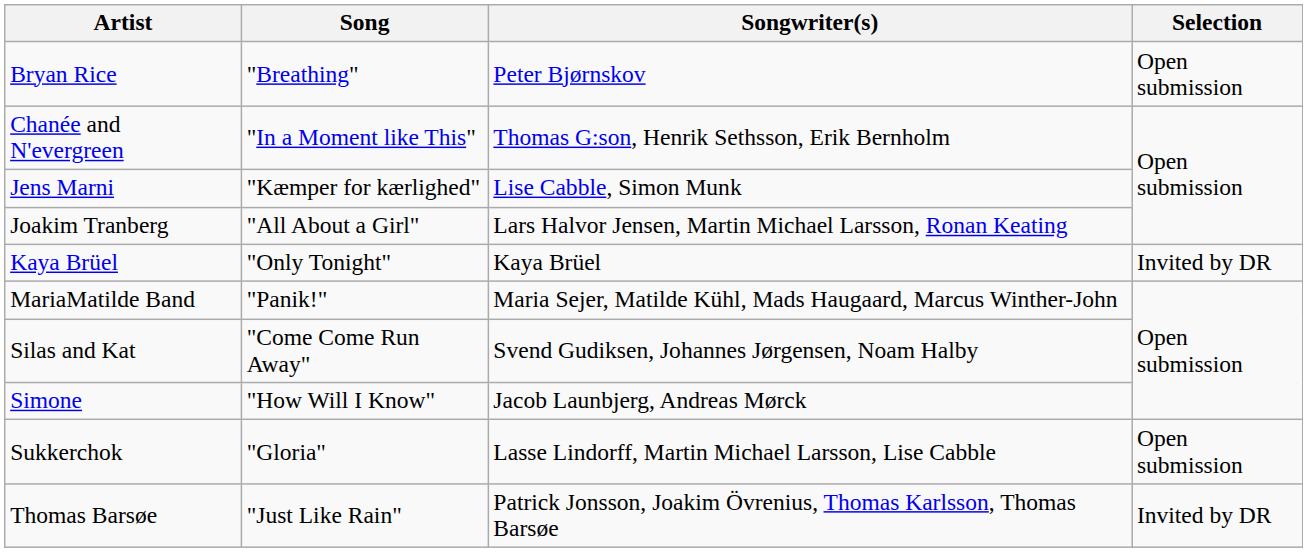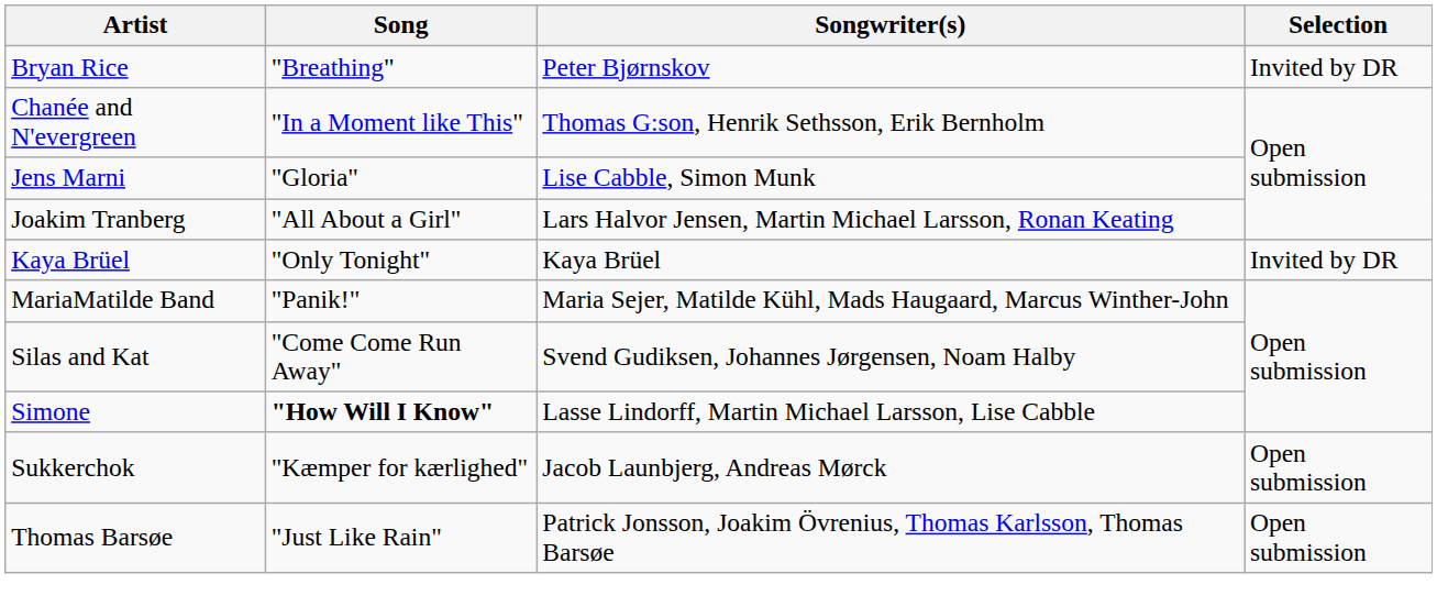 <table class="sortable wikitable" style="margin: 1em auto 1em auto; text-align:left">
 <tr>
 <th>Artist</th>
 <th>Song</th>
 <th>Songwriter(s)</th>
 <th>Selection</th>
 </tr>
 <tr>
 <td><a href='#'>Bryan Rice</a></td>
 <td>"<a href='#'>Breathing</a>"</td>
 <td><a href='#'>Peter Bjørnskov</a></td>
-<td>Open submission</td>
+<td>Invited by DR</td>
 </tr>
 <tr>
 <td><a href='#'>Chanée</a> and <a href='#'>N'evergreen</a></td>
 <td>"<a href='#'>In a Moment like This</a>"</td>
 <td><a href='#'>Thomas G:son</a>, Henrik Sethsson, Erik Bernholm</td>
 <td rowspan="3">Open submission</td>
 </tr>
 <tr>
 <td><a href='#'>Jens Marni</a></td>
-<td>"Kæmper for kærlighed"</td>
+<td>"Gloria"</td>
 <td><a href='#'>Lise Cabble</a>, Simon Munk</td>
 </tr>
 <tr>
 <td>Joakim Tranberg</td>
 <td>"All About a Girl"</td>
 <td>Lars Halvor Jensen, Martin Michael Larsson, <a href='#'>Ronan Keating</a></td>
 </tr>
 <tr>
 <td><a href='#'>Kaya Brüel</a></td>
 <td>"Only Tonight"</td>
 <td>Kaya Brüel</td>
 <td>Invited by DR</td>
 </tr>
 <tr>
 <td>MariaMatilde Band</td>
 <td>"Panik!"</td>
 <td>Maria Sejer, Matilde Kühl, Mads Haugaard, Marcus Winther-John</td>
 <td rowspan="3">Open submission</td>
 </tr>
 <tr>
 <td>Silas and Kat</td>
 <td>"Come Come Run Away"</td>
 <td>Svend Gudiksen, Johannes Jørgensen, Noam Halby</td>
 </tr>
 <tr>
 <td><a href='#'>Simone</a></td>
-<td>"How Will I Know"</td>
-<td>Jacob Launbjerg, Andreas Mørck</td>
+<td><strong>"How Will I Know"</strong></td>
+<td>Lasse Lindorff, Martin Michael Larsson, Lise Cabble</td>
 </tr>
 <tr>
 <td>Sukkerchok</td>
-<td>"Gloria"</td>
-<td>Lasse Lindorff, Martin Michael Larsson, Lise Cabble</td>
+<td>"Kæmper for kærlighed"</td>
+<td>Jacob Launbjerg, Andreas Mørck</td>
 <td>Open submission</td>
 </tr>
 <tr>
 <td>Thomas Barsøe</td>
 <td>"Just Like Rain"</td>
 <td>Patrick Jonsson, Joakim Övrenius, <a href='#'>Thomas Karlsson</a>, Thomas Barsøe</td>
-<td>Invited by DR</td>
+<td>Open submission</td>
 </tr>
 </table>
